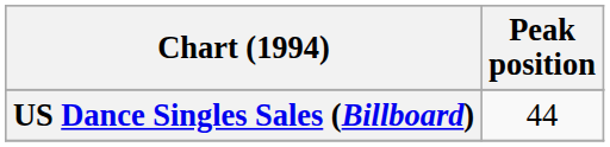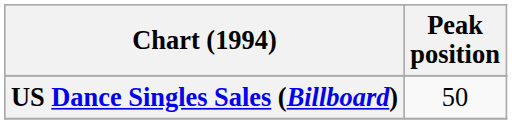 <table class="wikitable sortable plainrowheaders" style="text-align:center">
 <tr>
 <th scope="col">Chart (1994)</th>
 <th scope="col">Peak<br>position</th>
 </tr>
 <tr>
 </tr>
 <tr>
 <th scope="row">US <a href='#'>Dance Singles Sales</a> (<em><a href='#'>Billboard</a></em>)</th>
-<td>44</td>
+<td>50</td>
 </tr>
 <tr>
 </tr>
 </table>
